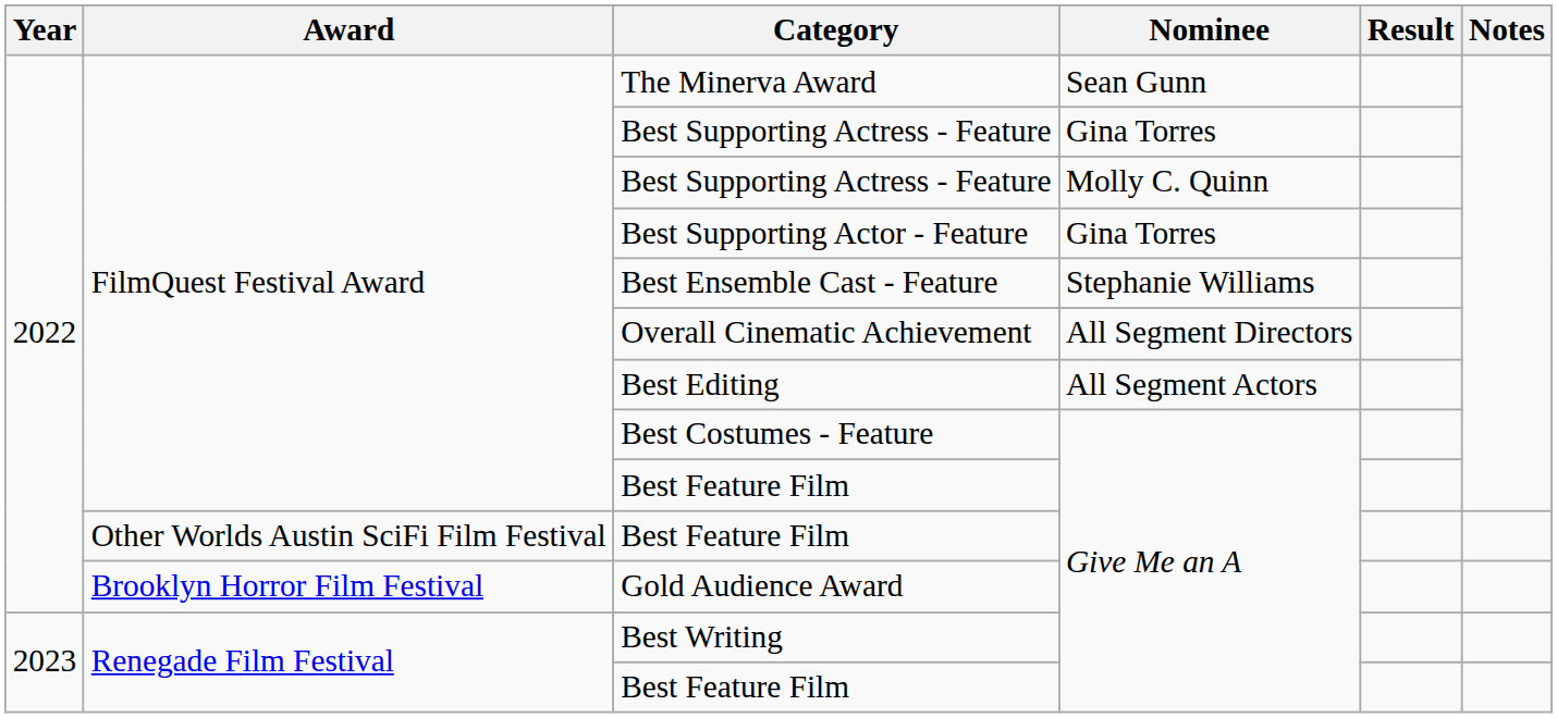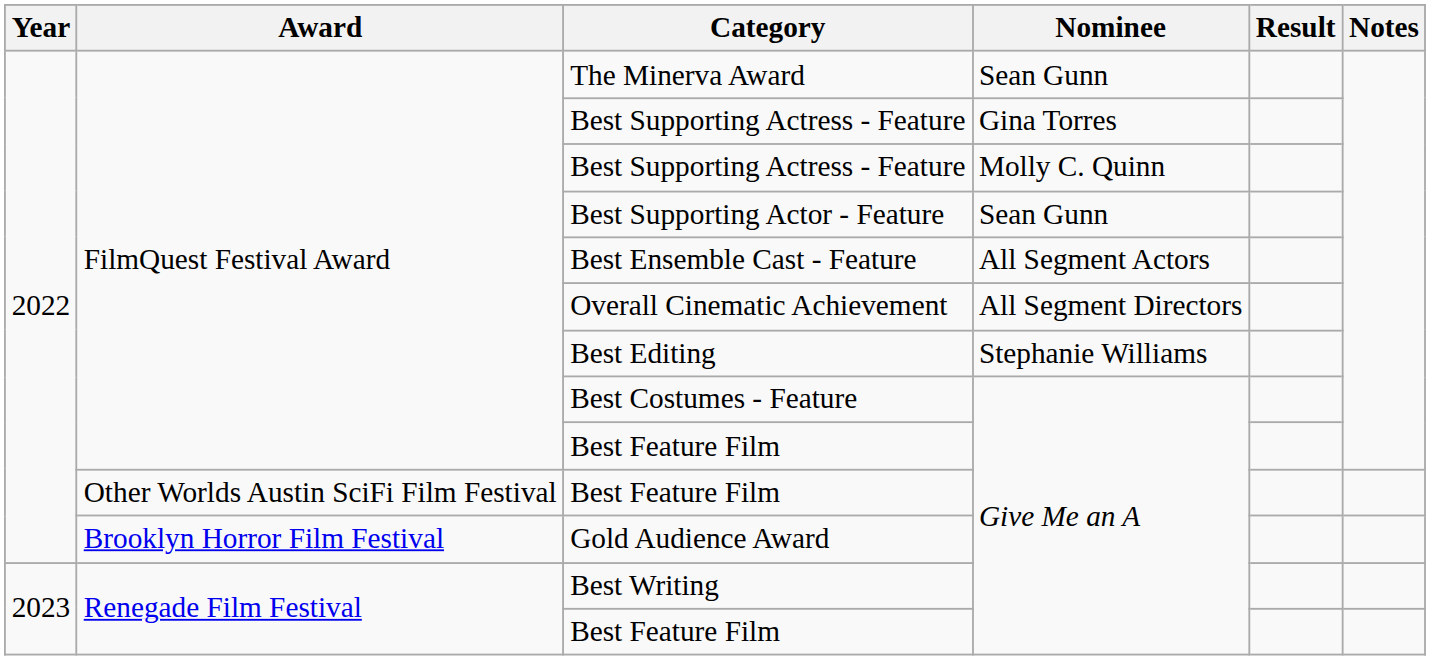 <table class="wikitable">
 <tr>
 <th>Year</th>
 <th>Award</th>
 <th>Category</th>
 <th>Nominee</th>
 <th>Result</th>
 <th>Notes</th>
 </tr>
 <tr>
 <td rowspan="11">2022</td>
 <td rowspan="9">FilmQuest Festival Award</td>
 <td>The Minerva Award</td>
 <td>Sean Gunn</td>
 <td></td>
 <td rowspan="9"></td>
 </tr>
 <tr>
 <td>Best Supporting Actress - Feature</td>
 <td>Gina Torres</td>
 <td></td>
 </tr>
 <tr>
 <td>Best Supporting Actress - Feature</td>
 <td>Molly C. Quinn</td>
 <td></td>
 </tr>
 <tr>
 <td>Best Supporting Actor - Feature</td>
-<td>Gina Torres</td>
+<td>Sean Gunn</td>
 <td></td>
 </tr>
 <tr>
 <td>Best Ensemble Cast - Feature</td>
-<td>Stephanie Williams</td>
+<td>All Segment Actors</td>
 <td></td>
 </tr>
 <tr>
 <td>Overall Cinematic Achievement</td>
 <td>All Segment Directors</td>
 <td></td>
 </tr>
 <tr>
 <td>Best Editing</td>
-<td>All Segment Actors</td>
+<td>Stephanie Williams</td>
 <td></td>
 </tr>
 <tr>
 <td>Best Costumes - Feature</td>
 <td rowspan="6"><em>Give Me an A</em></td>
 <td></td>
 </tr>
 <tr>
 <td>Best Feature Film</td>
 <td></td>
 </tr>
 <tr>
 <td>Other Worlds Austin SciFi Film Festival</td>
 <td>Best Feature Film</td>
 <td></td>
 <td></td>
 </tr>
 <tr>
 <td><a href='#'>Brooklyn Horror Film Festival</a></td>
 <td>Gold Audience Award</td>
 <td></td>
 <td></td>
 </tr>
 <tr>
 <td rowspan="2">2023</td>
 <td rowspan="2"><a href='#'>Renegade Film Festival</a></td>
 <td>Best Writing</td>
 <td></td>
 <td></td>
 </tr>
 <tr>
 <td>Best Feature Film</td>
 <td></td>
 <td></td>
 </tr>
 </table>
